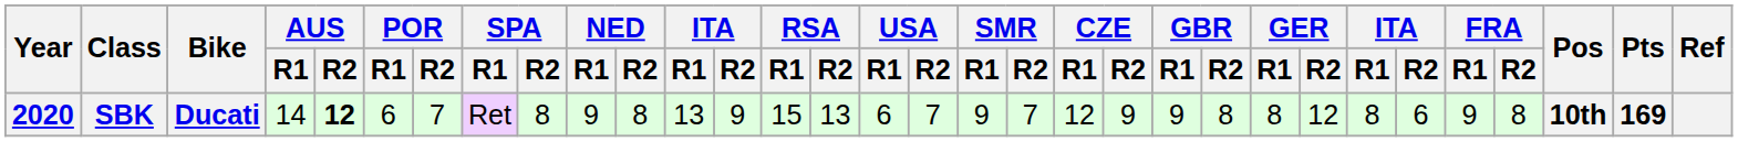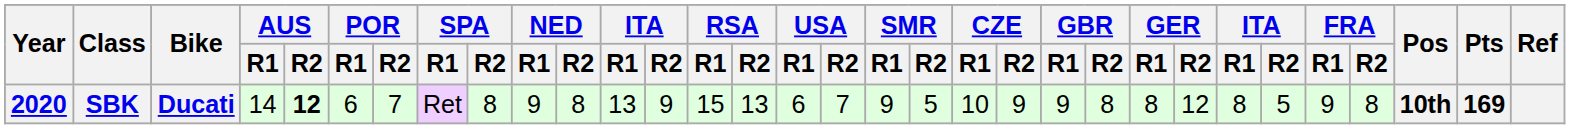 <table class="wikitable" style="font-size: 85%; text-align: center">
 <tr valign="top">
 <th valign="middle" rowspan=2>Year</th>
 <th valign="middle" rowspan="2">Class</th>
 <th valign="middle" rowspan=2>Bike</th>
 <th colspan=2><a href='#'>AUS</a><br></th>
 <th colspan=2><a href='#'>POR</a><br></th>
 <th colspan=2><a href='#'>SPA</a><br></th>
 <th colspan=2><a href='#'>NED</a><br></th>
 <th colspan=2><a href='#'>ITA</a><br></th>
 <th colspan=2><a href='#'>RSA</a><br></th>
 <th colspan=2><a href='#'>USA</a><br></th>
 <th colspan=2><a href='#'>SMR</a><br></th>
 <th colspan=2><a href='#'>CZE</a><br></th>
 <th colspan=2><a href='#'>GBR</a><br></th>
 <th colspan=2><a href='#'>GER</a><br></th>
 <th colspan=2><a href='#'>ITA</a><br></th>
 <th colspan=2><a href='#'>FRA</a><br></th>
 <th valign="middle" rowspan=2>Pos</th>
 <th valign="middle" rowspan=2>Pts</th>
 <th valign="middle" rowspan=2>Ref</th>
 </tr>
 <tr>
 <th>R1</th>
 <th>R2</th>
 <th>R1</th>
 <th>R2</th>
 <th>R1</th>
 <th>R2</th>
 <th>R1</th>
 <th>R2</th>
 <th>R1</th>
 <th>R2</th>
 <th>R1</th>
 <th>R2</th>
 <th>R1</th>
 <th>R2</th>
 <th>R1</th>
 <th>R2</th>
 <th>R1</th>
 <th>R2</th>
 <th>R1</th>
 <th>R2</th>
 <th>R1</th>
 <th>R2</th>
 <th>R1</th>
 <th>R2</th>
 <th>R1</th>
 <th>R2</th>
 </tr>
 <tr>
 <th><a href='#'>2020</a></th>
 <th><a href='#'>SBK</a></th>
 <th><a href='#'>Ducati</a></th>
 <td style="background:#dfffdf;">14</td>
 <td style="background:#dfffdf;"><strong>12</strong></td>
 <td style="background:#dfffdf;">6</td>
 <td style="background:#dfffdf;">7</td>
 <td style="background:#efcfff;">Ret</td>
 <td style="background:#dfffdf;">8</td>
 <td style="background:#dfffdf;">9</td>
 <td style="background:#dfffdf;">8</td>
 <td style="background:#dfffdf;">13</td>
 <td style="background:#dfffdf;">9</td>
 <td style="background:#dfffdf;">15</td>
 <td style="background:#dfffdf;">13</td>
 <td style="background:#dfffdf;">6</td>
 <td style="background:#dfffdf;">7</td>
 <td style="background:#dfffdf;">9</td>
-<td style="background:#dfffdf;">7</td>
-<td style="background:#dfffdf;">12</td>
+<td style="background:#dfffdf;">5</td>
+<td style="background:#dfffdf;">10</td>
 <td style="background:#dfffdf;">9</td>
 <td style="background:#dfffdf;">9</td>
 <td style="background:#dfffdf;">8</td>
 <td style="background:#dfffdf;">8</td>
 <td style="background:#dfffdf;">12</td>
 <td style="background:#dfffdf;">8</td>
-<td style="background:#dfffdf;">6</td>
+<td style="background:#dfffdf;">5</td>
 <td style="background:#dfffdf;">9</td>
 <td style="background:#dfffdf;">8</td>
 <th>10th</th>
 <th>169</th>
 <th></th>
 </tr>
 </table>
